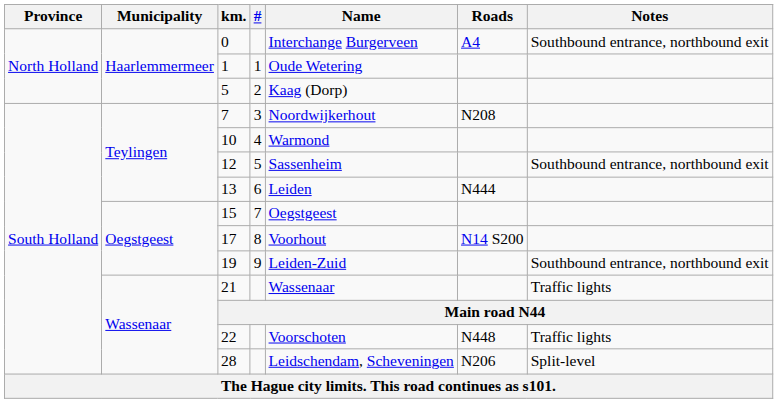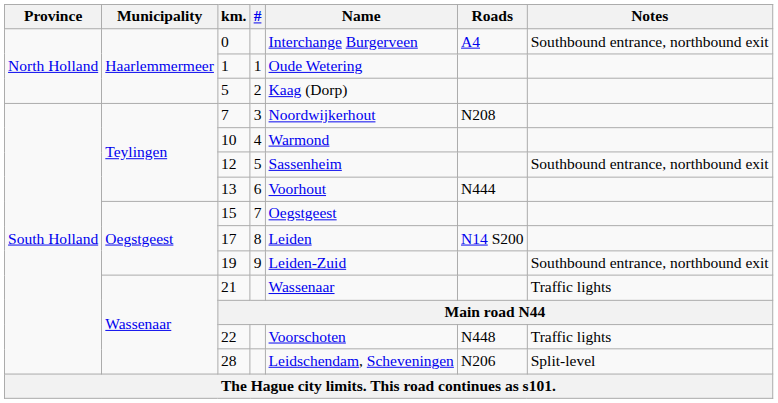 <table class=wikitable>
 <tr>
 <th>Province</th>
 <th>Municipality</th>
 <th>km.</th>
 <th><a href='#'>#</a></th>
 <th>Name</th>
 <th>Roads</th>
 <th>Notes</th>
 </tr>
 <tr>
 <td rowspan=3><a href='#'>North Holland</a></td>
 <td rowspan=3><a href='#'>Haarlemmermeer</a></td>
 <td>0</td>
 <td></td>
 <td><a href='#'>Interchange</a> <a href='#'>Burgerveen</a></td>
 <td><a href='#'>A4</a></td>
 <td>Southbound entrance, northbound exit</td>
 </tr>
 <tr>
 <td>1</td>
 <td> 1</td>
 <td><a href='#'>Oude Wetering</a></td>
 <td></td>
 <td></td>
 </tr>
 <tr>
 <td>5</td>
 <td> 2</td>
 <td><a href='#'>Kaag</a> (Dorp)</td>
 <td></td>
 <td></td>
 </tr>
 <tr>
 <td rowspan=11><a href='#'>South Holland</a></td>
 <td rowspan=4><a href='#'>Teylingen</a></td>
 <td>7</td>
 <td> 3</td>
 <td><a href='#'>Noordwijkerhout</a></td>
 <td>N208</td>
 <td></td>
 </tr>
 <tr>
 <td>10</td>
 <td> 4</td>
 <td><a href='#'>Warmond</a></td>
 <td></td>
 <td></td>
 </tr>
 <tr>
 <td>12</td>
 <td> 5</td>
 <td><a href='#'>Sassenheim</a></td>
 <td></td>
 <td>Southbound entrance, northbound exit</td>
 </tr>
 <tr>
 <td>13</td>
 <td> 6</td>
-<td><a href='#'>Leiden</a></td>
+<td><a href='#'>Voorhout</a></td>
 <td>N444</td>
 <td></td>
 </tr>
 <tr>
 <td rowspan=3><a href='#'>Oegstgeest</a></td>
 <td>15</td>
 <td> 7</td>
 <td><a href='#'>Oegstgeest</a></td>
 <td></td>
 <td></td>
 </tr>
 <tr>
 <td>17</td>
 <td> 8</td>
-<td><a href='#'>Voorhout</a></td>
+<td><a href='#'>Leiden</a></td>
 <td><a href='#'>N14</a> S200</td>
 <td></td>
 </tr>
 <tr>
 <td>19</td>
 <td> 9</td>
 <td><a href='#'>Leiden-Zuid</a></td>
 <td></td>
 <td>Southbound entrance, northbound exit</td>
 </tr>
 <tr>
 <td rowspan=4><a href='#'>Wassenaar</a></td>
 <td>21</td>
 <td></td>
 <td><a href='#'>Wassenaar</a></td>
 <td></td>
 <td>Traffic lights</td>
 </tr>
 <tr>
 <th colspan=6>Main road N44</th>
 </tr>
 <tr>
 <td>22</td>
 <td></td>
 <td><a href='#'>Voorschoten</a></td>
 <td>N448</td>
 <td>Traffic lights</td>
 </tr>
 <tr>
 <td>28</td>
 <td></td>
 <td><a href='#'>Leidschendam</a>, <a href='#'>Scheveningen</a></td>
 <td>N206</td>
 <td>Split-level</td>
 </tr>
 <tr>
 <th colspan=7>The Hague city limits. This road continues as s101.</th>
 </tr>
 </table>
